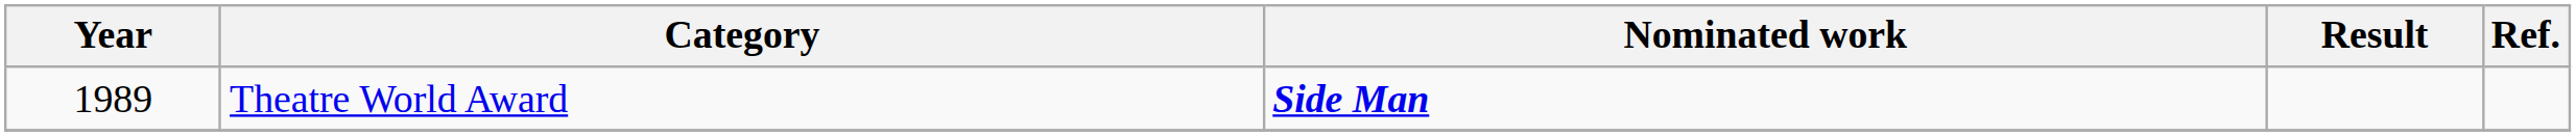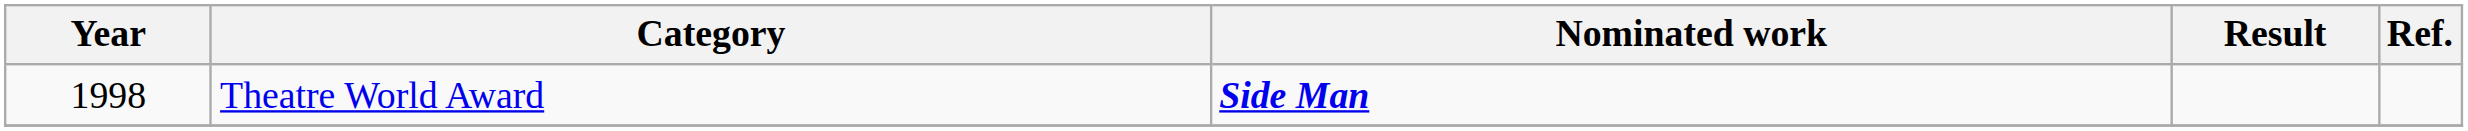 <table class=wikitable>
 <tr>
 <th scope="col" style="width:5em;">Year</th>
 <th scope="col" style="width:26em;">Category</th>
 <th scope="col" style="width:25em;">Nominated work</th>
 <th scope="col" style="width:5em;">Result</th>
 <th>Ref.</th>
 </tr>
 <tr>
-<td style="text-align:center;">1989</td>
+<td style="text-align:center;">1998</td>
 <td><a href='#'>Theatre World Award</a></td>
 <td><strong><em><a href='#'>Side Man</a></em></strong></td>
 <td></td>
 <td></td>
 </tr>
 <tr>
 </tr>
 </table>
